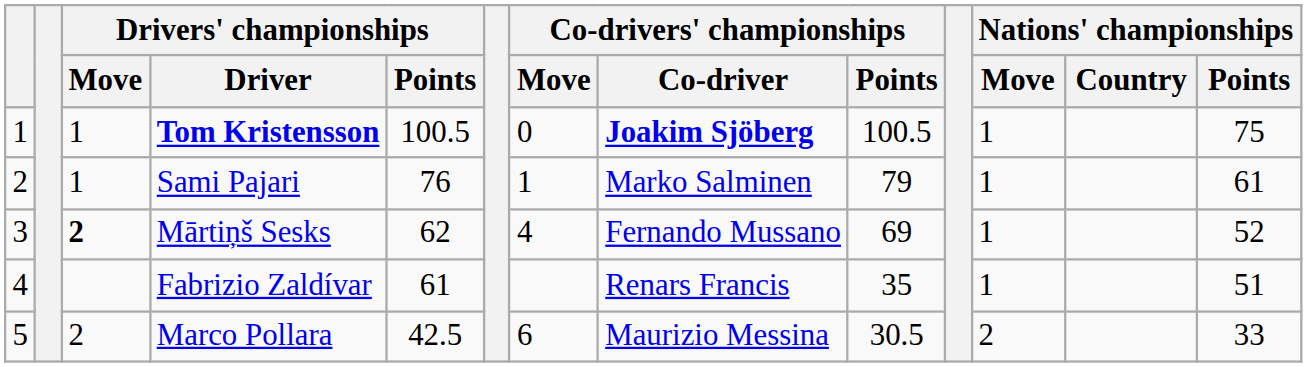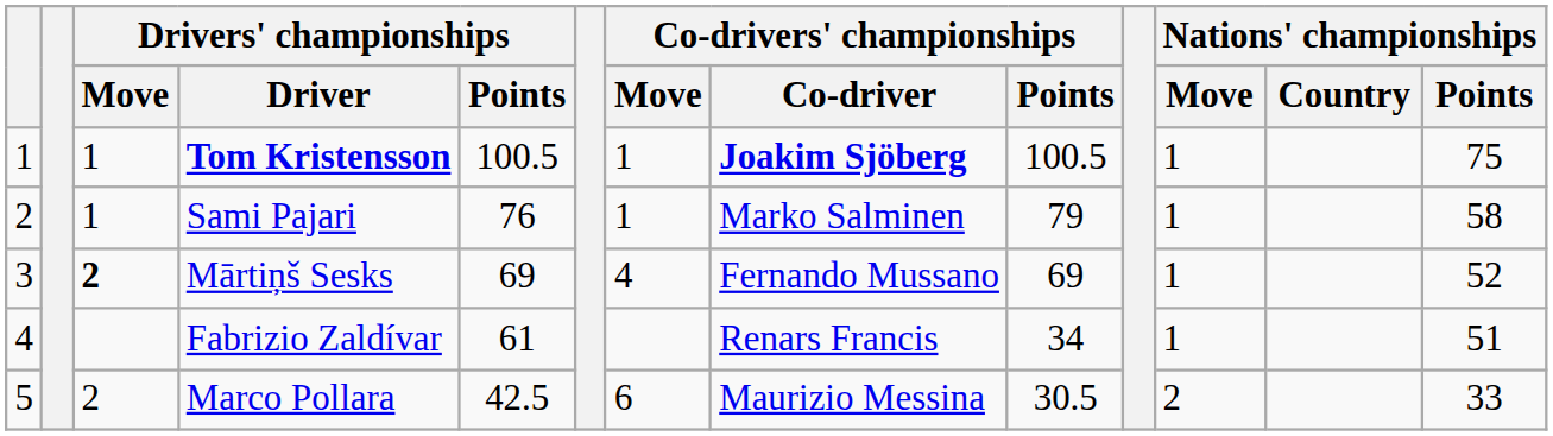 <table class="wikitable" style="font-size:85%;">
 <tr>
 <th rowspan="2"></th>
 <th rowspan="7" style="width:5px;"></th>
 <th colspan="3">Drivers' championships</th>
 <th rowspan="7" style="width:5px;"></th>
 <th colspan="3">Co-drivers' championships</th>
 <th rowspan="7" style="width:5px;"></th>
 <th colspan="3">Nations' championships</th>
 </tr>
 <tr>
 <th>Move</th>
 <th>Driver</th>
 <th>Points</th>
 <th>Move</th>
 <th>Co-driver</th>
 <th>Points</th>
 <th>Move</th>
 <th>Country</th>
 <th>Points</th>
 </tr>
 <tr>
 <td align="center">1</td>
 <td> 1</td>
 <td><strong><a href='#'>Tom Kristensson</a></strong></td>
 <td align="center">100.5</td>
-<td> 0</td>
+<td> 1</td>
 <td><strong><a href='#'>Joakim Sjöberg</a></strong></td>
 <td align="center">100.5</td>
 <td> 1</td>
 <td><strong></strong></td>
 <td align="center">75</td>
 </tr>
 <tr>
 <td align="center">2</td>
 <td> 1</td>
 <td><a href='#'>Sami Pajari</a></td>
 <td align="center">76</td>
 <td> 1</td>
 <td><a href='#'>Marko Salminen</a></td>
 <td align="center">79</td>
 <td> 1</td>
 <td></td>
-<td align="center">61</td>
+<td align="center">58</td>
 </tr>
 <tr>
 <td align="center">3</td>
 <td><strong> 2</strong></td>
 <td><a href='#'>Mārtiņš Sesks</a></td>
-<td align="center">62</td>
+<td align="center">69</td>
 <td> 4</td>
 <td><a href='#'>Fernando Mussano</a></td>
 <td align="center">69</td>
 <td> 1</td>
 <td></td>
 <td align="center">52</td>
 </tr>
 <tr>
 <td align="center">4</td>
 <td></td>
 <td><a href='#'>Fabrizio Zaldívar</a></td>
 <td align="center">61</td>
 <td></td>
 <td><a href='#'>Renars Francis</a></td>
-<td align="center">35</td>
+<td align="center">34</td>
 <td> 1</td>
 <td></td>
 <td align="center">51</td>
 </tr>
 <tr>
 <td align="center">5</td>
 <td> 2</td>
 <td><a href='#'>Marco Pollara</a></td>
 <td align="center">42.5</td>
 <td> 6</td>
 <td><a href='#'>Maurizio Messina</a></td>
 <td align="center">30.5</td>
 <td> 2</td>
 <td></td>
 <td align="center">33</td>
 </tr>
 </table>
